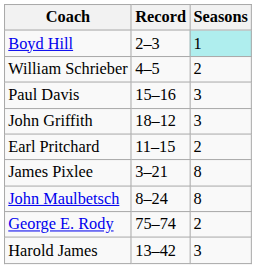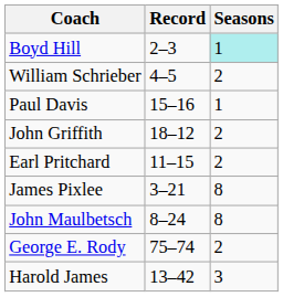 <table class="wikitable">
 <tr>
 <th>Coach</th>
 <th>Record</th>
 <th>Seasons</th>
 </tr>
 <tr>
 <td><a href='#'>Boyd Hill</a></td>
 <td>2–3</td>
 <td style="background: paleturquoise;">1</td>
 </tr>
 <tr>
 <td>William Schrieber</td>
 <td>4–5</td>
 <td>2</td>
 </tr>
 <tr>
 <td>Paul Davis</td>
 <td>15–16</td>
-<td>3</td>
+<td>1</td>
 </tr>
 <tr>
 <td>John Griffith</td>
 <td>18–12</td>
-<td>3</td>
+<td>2</td>
 </tr>
 <tr>
 <td>Earl Pritchard</td>
 <td>11–15</td>
 <td>2</td>
 </tr>
 <tr>
 <td>James Pixlee</td>
 <td>3–21</td>
 <td>8</td>
 </tr>
 <tr>
 <td><a href='#'>John Maulbetsch</a></td>
 <td>8–24</td>
 <td>8</td>
 </tr>
 <tr>
 <td><a href='#'>George E. Rody</a></td>
 <td>75–74</td>
 <td>2</td>
 </tr>
 <tr>
 <td>Harold James</td>
 <td>13–42</td>
 <td>3</td>
 </tr>
 </table>
